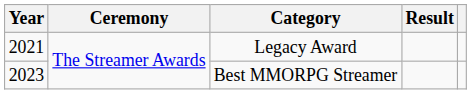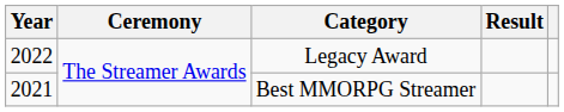 <table class="wikitable" style="text-align:center;">
 <tr>
 <th>Year</th>
 <th>Ceremony</th>
 <th>Category</th>
 <th>Result</th>
 <th></th>
 </tr>
 <tr>
-<td rowspan="1">2021</td>
+<td rowspan="1">2022</td>
 <td rowspan="2"><a href='#'>The Streamer Awards</a></td>
 <td>Legacy Award</td>
 <td></td>
 <td rowspan="1"></td>
 </tr>
 <tr>
-<td>2023</td>
+<td>2021</td>
 <td>Best MMORPG Streamer</td>
 <td></td>
 <td></td>
 </tr>
 </table>
